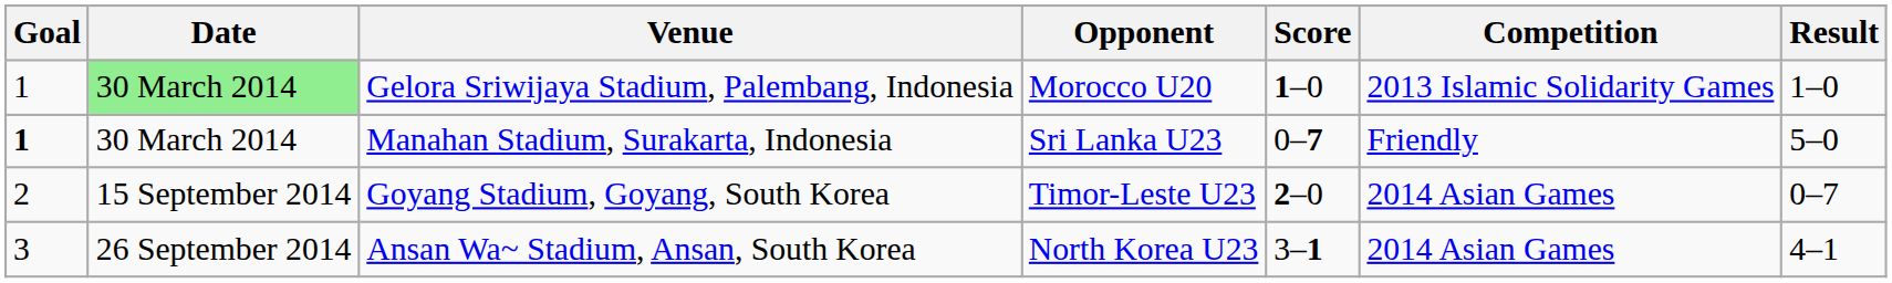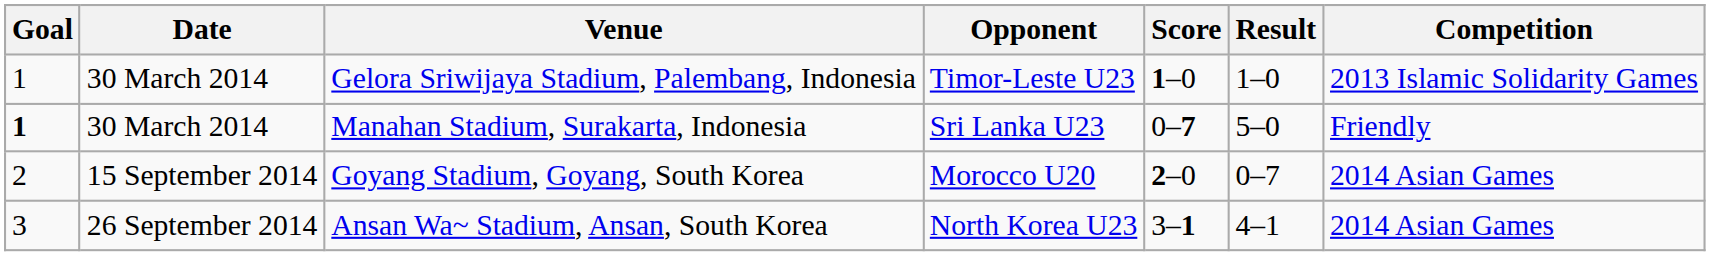 <table class="wikitable" style="font-size:90%">
 <tr>
 <th>Goal</th>
 <th>Date</th>
 <th>Venue</th>
 <th>Opponent</th>
 <th>Score</th>
+<th>Result</th>
 <th>Competition</th>
-<th>Result</th>
 </tr>
 <tr>
 <td>1</td>
-<td style="background: lightgreen;">30 March 2014</td>
+<td>30 March 2014</td>
 <td><a href='#'>Gelora Sriwijaya Stadium</a>, <a href='#'>Palembang</a>, Indonesia</td>
-<td> <a href='#'>Morocco U20</a></td>
+<td> <a href='#'>Timor-Leste U23</a></td>
 <td><strong>1</strong>–0</td>
+<td>1–0</td>
 <td><a href='#'>2013 Islamic Solidarity Games</a></td>
-<td>1–0</td>
 </tr>
 <tr>
 <td><strong>1</strong></td>
 <td>30 March 2014</td>
 <td><a href='#'>Manahan Stadium</a>, <a href='#'>Surakarta</a>, Indonesia</td>
 <td> <a href='#'>Sri Lanka U23</a></td>
 <td>0–<strong>7</strong></td>
+<td>5–0</td>
 <td><a href='#'>Friendly</a></td>
-<td>5–0</td>
 </tr>
 <tr>
 <td>2</td>
 <td>15 September 2014</td>
 <td><a href='#'>Goyang Stadium</a>, <a href='#'>Goyang</a>, South Korea</td>
-<td> <a href='#'>Timor-Leste U23</a></td>
+<td> <a href='#'>Morocco U20</a></td>
 <td><strong>2</strong>–0</td>
+<td>0–7</td>
 <td><a href='#'>2014 Asian Games</a></td>
-<td>0–7</td>
 </tr>
 <tr>
 <td>3</td>
 <td>26 September 2014</td>
 <td><a href='#'>Ansan Wa~ Stadium</a>, <a href='#'>Ansan</a>, South Korea</td>
 <td> <a href='#'>North Korea U23</a></td>
 <td>3–<strong>1</strong></td>
+<td>4–1</td>
 <td><a href='#'>2014 Asian Games</a></td>
-<td>4–1</td>
 </tr>
 </table>
